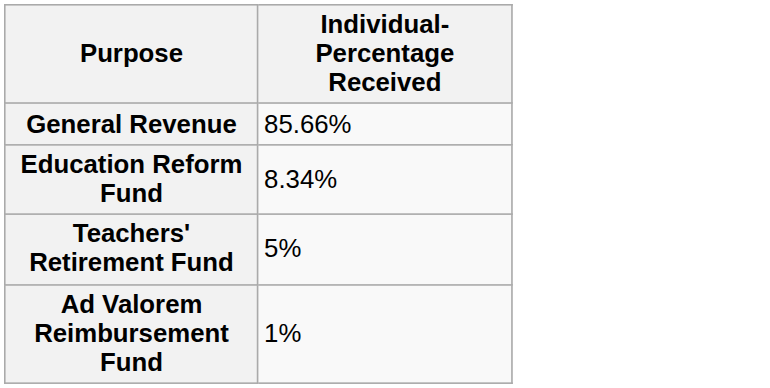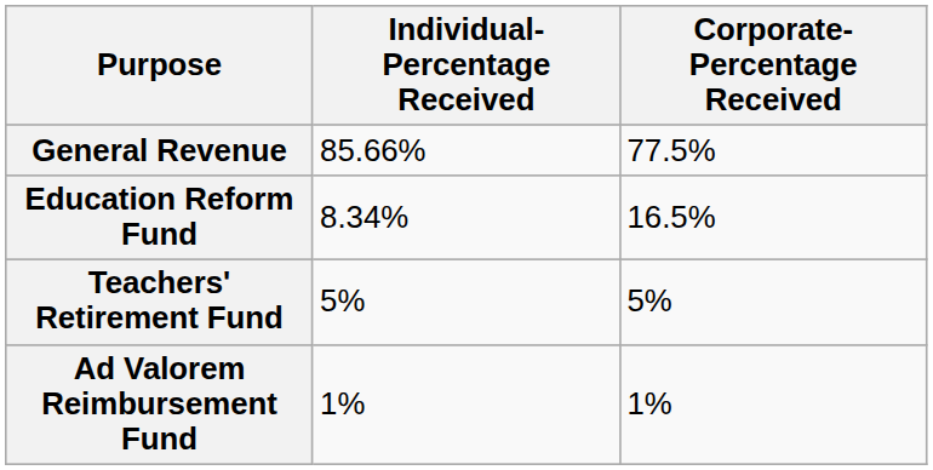 <table class="wikitable">
 <tr>
 <th width=150>Purpose</th>
 <th width=150>Individual-Percentage Received</th>
+<th width=150>Corporate-Percentage Received</th>
 </tr>
 <tr>
 <th>General Revenue</th>
 <td>85.66%</td>
+<td>77.5%</td>
 </tr>
 <tr>
 <th>Education Reform Fund</th>
 <td>8.34%</td>
+<td>16.5%</td>
 </tr>
 <tr>
 <th>Teachers' Retirement Fund</th>
+<td>5%</td>
 <td>5%</td>
 </tr>
 <tr>
 <th>Ad Valorem Reimbursement Fund</th>
 <td>1%</td>
+<td>1%</td>
 </tr>
 </table>
